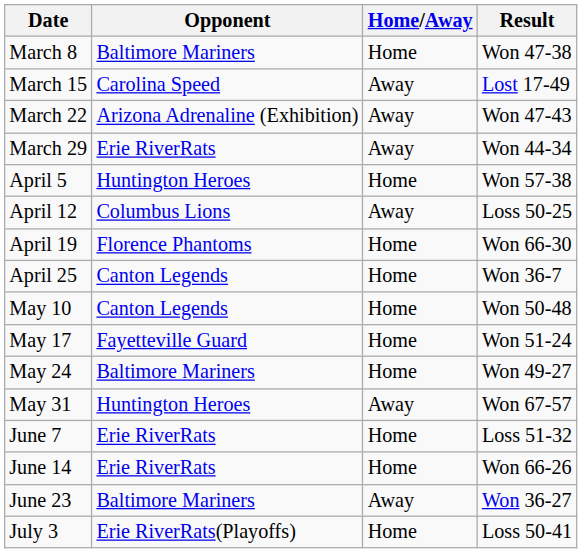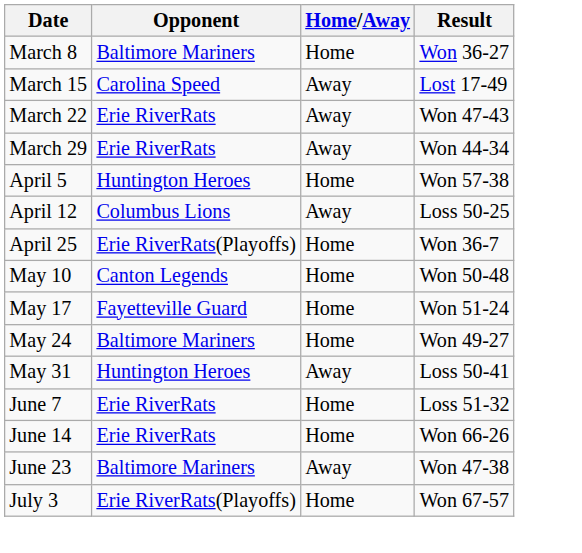 <table class="wikitable">
 <tr>
 <th>Date</th>
 <th>Opponent</th>
 <th><a href='#'>Home</a>/<a href='#'>Away</a></th>
 <th>Result</th>
 </tr>
 <tr>
 <td>March 8</td>
 <td><a href='#'>Baltimore Mariners</a></td>
 <td>Home</td>
-<td>Won 47-38</td>
+<td><a href='#'>Won</a> 36-27</td>
 </tr>
 <tr>
 <td>March 15</td>
 <td><a href='#'>Carolina Speed</a></td>
 <td>Away</td>
 <td><a href='#'>Lost</a> 17-49</td>
 </tr>
 <tr>
 <td>March 22</td>
-<td><a href='#'>Arizona Adrenaline</a> (Exhibition)</td>
+<td><a href='#'>Erie RiverRats</a></td>
 <td>Away</td>
 <td>Won 47-43</td>
 </tr>
 <tr>
 <td>March 29</td>
 <td><a href='#'>Erie RiverRats</a></td>
 <td>Away</td>
 <td>Won 44-34</td>
 </tr>
 <tr>
 <td>April 5</td>
 <td><a href='#'>Huntington Heroes</a></td>
 <td>Home</td>
 <td>Won 57-38</td>
 </tr>
 <tr>
 <td>April 12</td>
 <td><a href='#'>Columbus Lions</a></td>
 <td>Away</td>
 <td>Loss 50-25</td>
 </tr>
 <tr>
-<td>April 19</td>
-<td><a href='#'>Florence Phantoms</a></td>
-<td>Home</td>
-<td>Won 66-30</td>
-</tr>
-<tr>
 <td>April 25</td>
-<td><a href='#'>Canton Legends</a></td>
+<td><a href='#'>Erie RiverRats</a>(Playoffs)</td>
 <td>Home</td>
 <td>Won 36-7</td>
 </tr>
 <tr>
 <td>May 10</td>
 <td><a href='#'>Canton Legends</a></td>
 <td>Home</td>
 <td>Won 50-48</td>
 </tr>
 <tr>
 <td>May 17</td>
 <td><a href='#'>Fayetteville Guard</a></td>
 <td>Home</td>
 <td>Won 51-24</td>
 </tr>
 <tr>
 <td>May 24</td>
 <td><a href='#'>Baltimore Mariners</a></td>
 <td>Home</td>
 <td>Won 49-27</td>
 </tr>
 <tr>
 <td>May 31</td>
 <td><a href='#'>Huntington Heroes</a></td>
 <td>Away</td>
-<td>Won 67-57</td>
+<td>Loss 50-41</td>
 </tr>
 <tr>
 <td>June 7</td>
 <td><a href='#'>Erie RiverRats</a></td>
 <td>Home</td>
 <td>Loss 51-32</td>
 </tr>
 <tr>
 <td>June 14</td>
 <td><a href='#'>Erie RiverRats</a></td>
 <td>Home</td>
 <td>Won 66-26</td>
 </tr>
 <tr>
 <td>June 23</td>
 <td><a href='#'>Baltimore Mariners</a></td>
 <td>Away</td>
-<td><a href='#'>Won</a> 36-27</td>
+<td>Won 47-38</td>
 </tr>
 <tr>
 <td>July 3</td>
 <td><a href='#'>Erie RiverRats</a>(Playoffs)</td>
 <td>Home</td>
-<td>Loss 50-41</td>
+<td>Won 67-57</td>
 </tr>
 </table>
